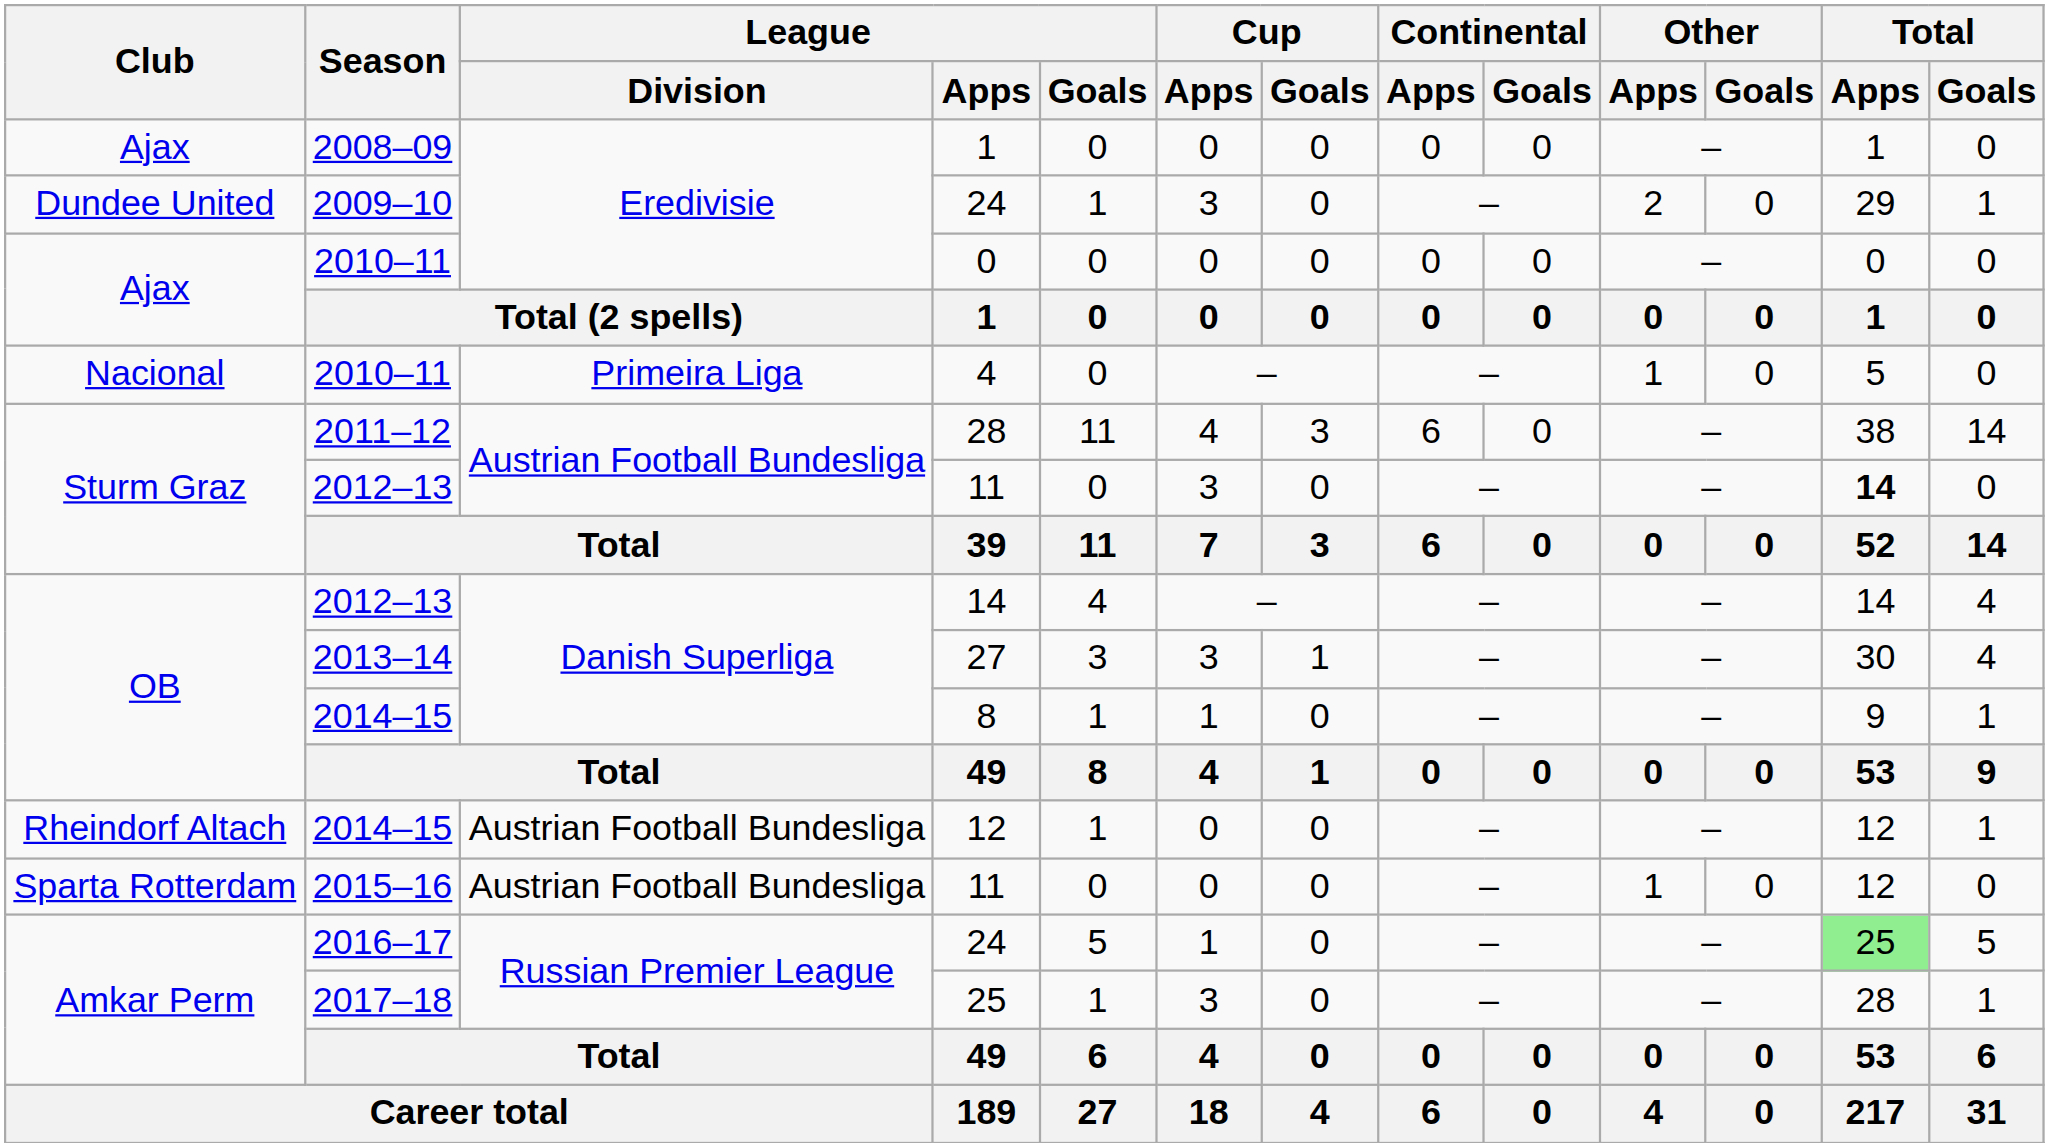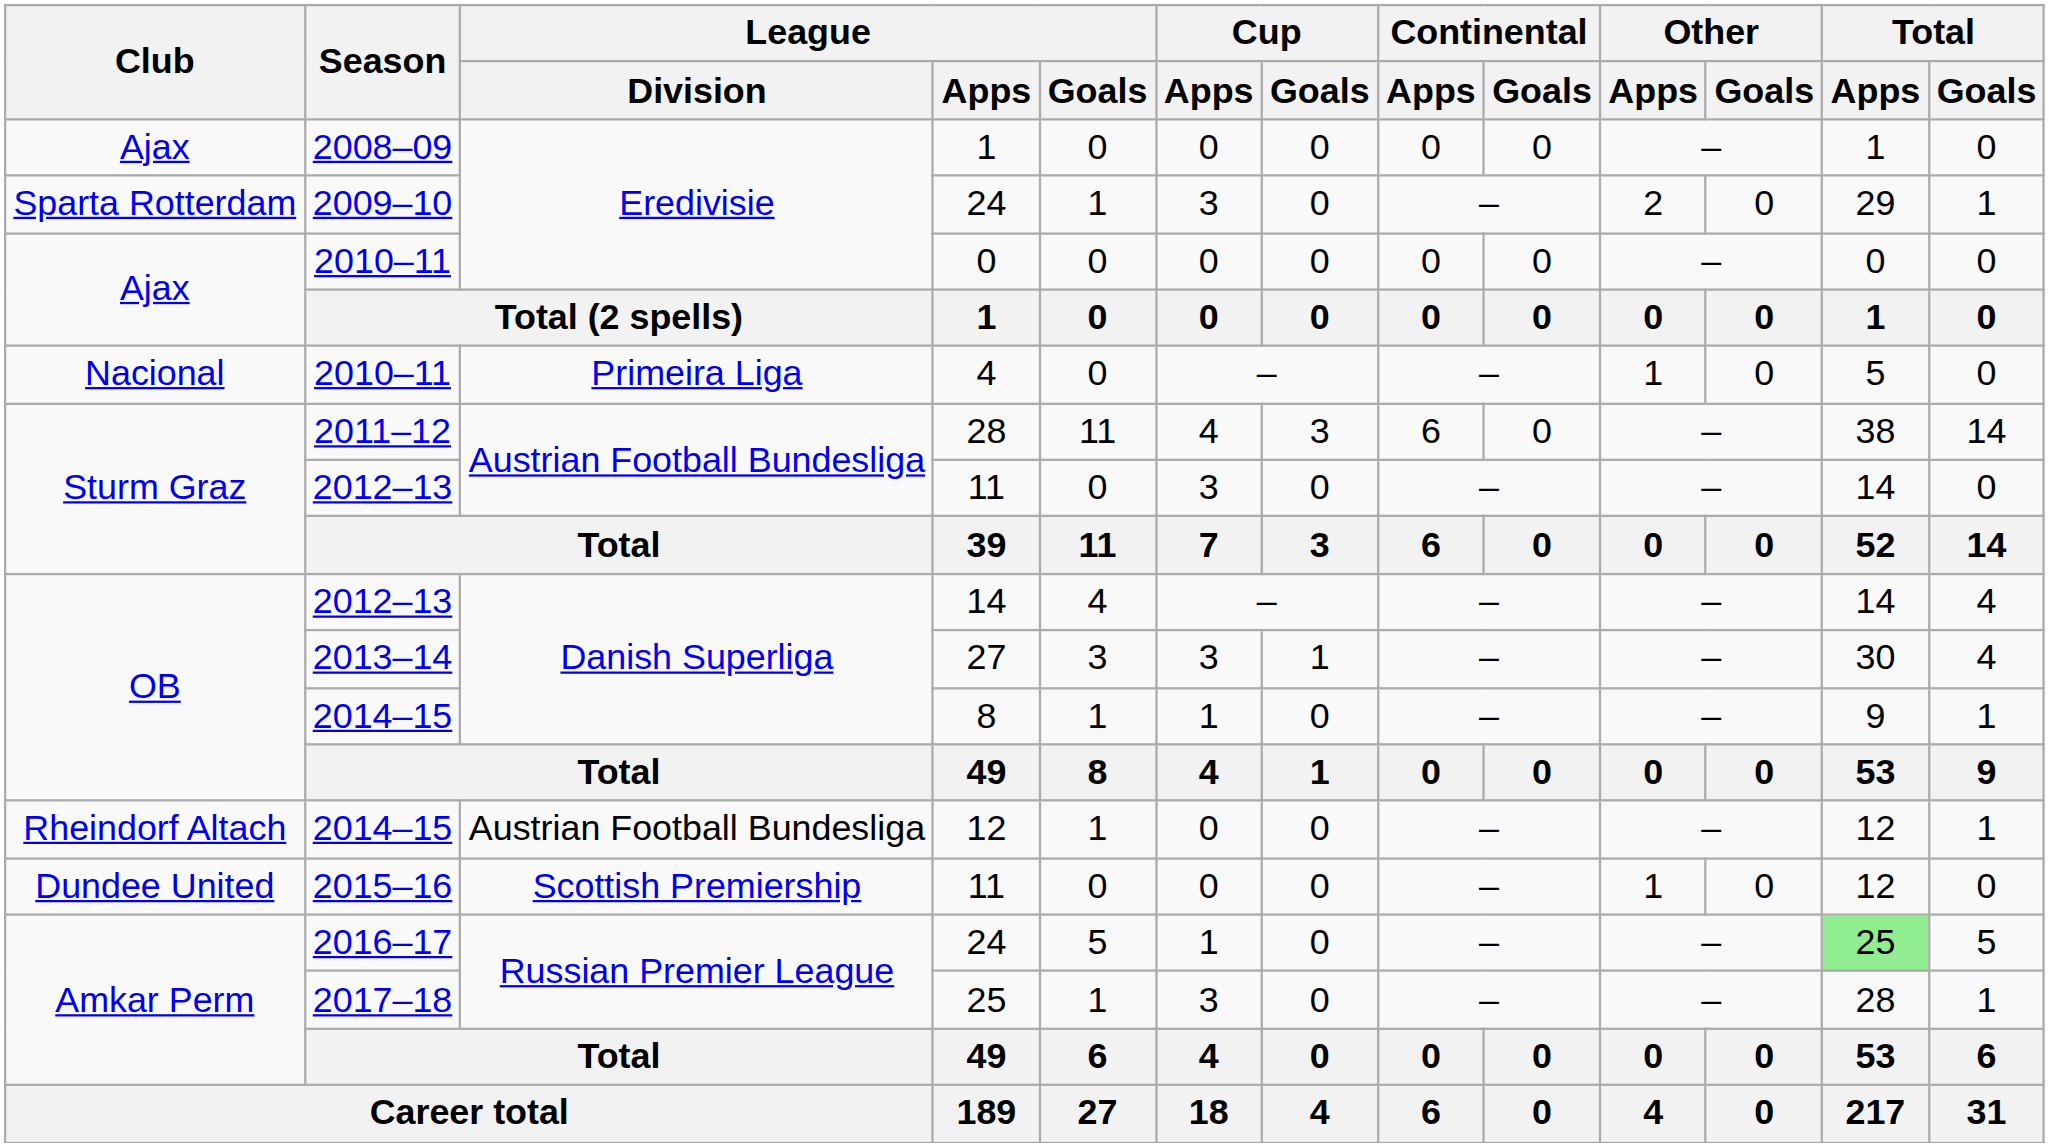 <table class="wikitable" style="text-align: center;">
 <tr>
 <th rowspan=2>Club</th>
 <th rowspan=2>Season</th>
 <th colspan=3>League</th>
 <th colspan=2>Cup</th>
 <th colspan=2>Continental</th>
 <th colspan=2>Other</th>
 <th colspan=2>Total</th>
 </tr>
 <tr>
 <th>Division</th>
 <th>Apps</th>
 <th>Goals</th>
 <th>Apps</th>
 <th>Goals</th>
 <th>Apps</th>
 <th>Goals</th>
 <th>Apps</th>
 <th>Goals</th>
 <th>Apps</th>
 <th>Goals</th>
 </tr>
 <tr>
 <td><a href='#'>Ajax</a></td>
 <td><a href='#'>2008–09</a></td>
 <td rowspan=3><a href='#'>Eredivisie</a></td>
 <td>1</td>
 <td>0</td>
 <td>0</td>
 <td>0</td>
 <td>0</td>
 <td>0</td>
 <td colspan=2>–</td>
 <td>1</td>
 <td>0</td>
 </tr>
 <tr>
-<td><a href='#'>Dundee United</a></td>
+<td><a href='#'>Sparta Rotterdam</a></td>
 <td><a href='#'>2009–10</a></td>
 <td>24</td>
 <td>1</td>
 <td>3</td>
 <td>0</td>
 <td colspan=2>–</td>
 <td>2</td>
 <td>0</td>
 <td>29</td>
 <td>1</td>
 </tr>
 <tr>
 <td rowspan=2><a href='#'>Ajax</a></td>
 <td><a href='#'>2010–11</a></td>
 <td>0</td>
 <td>0</td>
 <td>0</td>
 <td>0</td>
 <td>0</td>
 <td>0</td>
 <td colspan=2>–</td>
 <td>0</td>
 <td>0</td>
 </tr>
 <tr>
 <th colspan=2>Total (2 spells)</th>
 <th>1</th>
 <th>0</th>
 <th>0</th>
 <th>0</th>
 <th>0</th>
 <th>0</th>
 <th>0</th>
 <th>0</th>
 <th>1</th>
 <th>0</th>
 </tr>
 <tr>
 <td><a href='#'>Nacional</a></td>
 <td><a href='#'>2010–11</a></td>
 <td><a href='#'>Primeira Liga</a></td>
 <td>4</td>
 <td>0</td>
 <td colspan=2>–</td>
 <td colspan=2>–</td>
 <td>1</td>
 <td>0</td>
 <td>5</td>
 <td>0</td>
 </tr>
 <tr>
 <td rowspan=3><a href='#'>Sturm Graz</a></td>
 <td><a href='#'>2011–12</a></td>
 <td rowspan=2><a href='#'>Austrian Football Bundesliga</a></td>
 <td>28</td>
 <td>11</td>
 <td>4</td>
 <td>3</td>
 <td>6</td>
 <td>0</td>
 <td colspan=2>–</td>
 <td>38</td>
 <td>14</td>
 </tr>
 <tr>
 <td><a href='#'>2012–13</a></td>
 <td>11</td>
 <td>0</td>
 <td>3</td>
 <td>0</td>
 <td colspan=2>–</td>
 <td colspan=2>–</td>
-<td><strong>14</strong></td>
+<td>14</td>
 <td>0</td>
 </tr>
 <tr>
 <th colspan=2>Total</th>
 <th>39</th>
 <th>11</th>
 <th>7</th>
 <th>3</th>
 <th>6</th>
 <th>0</th>
 <th>0</th>
 <th>0</th>
 <th>52</th>
 <th>14</th>
 </tr>
 <tr>
 <td rowspan=4><a href='#'>OB</a></td>
 <td><a href='#'>2012–13</a></td>
 <td rowspan=3><a href='#'>Danish Superliga</a></td>
 <td>14</td>
 <td>4</td>
 <td colspan=2>–</td>
 <td colspan=2>–</td>
 <td colspan=2>–</td>
 <td>14</td>
 <td>4</td>
 </tr>
 <tr>
 <td><a href='#'>2013–14</a></td>
 <td>27</td>
 <td>3</td>
 <td>3</td>
 <td>1</td>
 <td colspan=2>–</td>
 <td colspan=2>–</td>
 <td>30</td>
 <td>4</td>
 </tr>
 <tr>
 <td><a href='#'>2014–15</a></td>
 <td>8</td>
 <td>1</td>
 <td>1</td>
 <td>0</td>
 <td colspan=2>–</td>
 <td colspan=2>–</td>
 <td>9</td>
 <td>1</td>
 </tr>
 <tr>
 <th colspan=2>Total</th>
 <th>49</th>
 <th>8</th>
 <th>4</th>
 <th>1</th>
 <th>0</th>
 <th>0</th>
 <th>0</th>
 <th>0</th>
 <th>53</th>
 <th>9</th>
 </tr>
 <tr>
 <td><a href='#'>Rheindorf Altach</a></td>
 <td><a href='#'>2014–15</a></td>
 <td>Austrian Football Bundesliga</td>
 <td>12</td>
 <td>1</td>
 <td>0</td>
 <td>0</td>
 <td colspan=2>–</td>
 <td colspan=2>–</td>
 <td>12</td>
 <td>1</td>
 </tr>
 <tr>
-<td><a href='#'>Sparta Rotterdam</a></td>
+<td><a href='#'>Dundee United</a></td>
 <td><a href='#'>2015–16</a></td>
-<td>Austrian Football Bundesliga</td>
+<td><a href='#'>Scottish Premiership</a></td>
 <td>11</td>
 <td>0</td>
 <td>0</td>
 <td>0</td>
 <td colspan=2>–</td>
 <td>1</td>
 <td>0</td>
 <td>12</td>
 <td>0</td>
 </tr>
 <tr>
 <td rowspan=3><a href='#'>Amkar Perm</a></td>
 <td><a href='#'>2016–17</a></td>
 <td rowspan=2><a href='#'>Russian Premier League</a></td>
 <td>24</td>
 <td>5</td>
 <td>1</td>
 <td>0</td>
 <td colspan=2>–</td>
 <td colspan=2>–</td>
 <td style="background: lightgreen;">25</td>
 <td>5</td>
 </tr>
 <tr>
 <td><a href='#'>2017–18</a></td>
 <td>25</td>
 <td>1</td>
 <td>3</td>
 <td>0</td>
 <td colspan=2>–</td>
 <td colspan=2>–</td>
 <td>28</td>
 <td>1</td>
 </tr>
 <tr>
 <th colspan=2>Total</th>
 <th>49</th>
 <th>6</th>
 <th>4</th>
 <th>0</th>
 <th>0</th>
 <th>0</th>
 <th>0</th>
 <th>0</th>
 <th>53</th>
 <th>6</th>
 </tr>
 <tr>
 <th colspan=3>Career total</th>
 <th>189</th>
 <th>27</th>
 <th>18</th>
 <th>4</th>
 <th>6</th>
 <th>0</th>
 <th>4</th>
 <th>0</th>
 <th>217</th>
 <th>31</th>
 </tr>
 <tr>
 </tr>
 </table>
